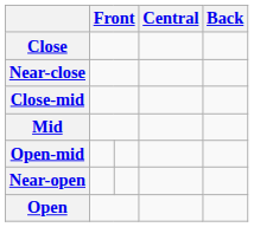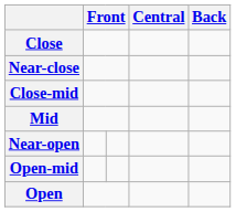 <table class="wikitable" style=text-align:center>
 <tr>
 <th></th>
 <th colspan="2"><a href='#'>Front</a></th>
 <th><a href='#'>Central</a></th>
 <th><a href='#'>Back</a></th>
 </tr>
 <tr>
 <th><a href='#'>Close</a></th>
 <td colspan="2"></td>
 <td></td>
 <td></td>
 </tr>
 <tr>
 <th><a href='#'>Near-close</a></th>
 <td colspan="2"></td>
 <td></td>
 <td></td>
 </tr>
 <tr>
 <th><a href='#'>Close-mid</a></th>
 <td colspan="2"></td>
 <td></td>
 <td></td>
 </tr>
 <tr>
 <th><a href='#'>Mid</a></th>
 <td colspan="2"></td>
 <td></td>
 <td></td>
 </tr>
 <tr>
-<th><a href='#'>Open-mid</a></th>
+<th><a href='#'>Near-open</a></th>
 <td></td>
 <td></td>
 <td></td>
 <td></td>
 </tr>
 <tr>
-<th><a href='#'>Near-open</a></th>
+<th><a href='#'>Open-mid</a></th>
 <td></td>
 <td></td>
 <td></td>
 <td></td>
 </tr>
 <tr>
 <th><a href='#'>Open</a></th>
 <td colspan="2"></td>
 <td></td>
 <td></td>
 </tr>
 </table>
